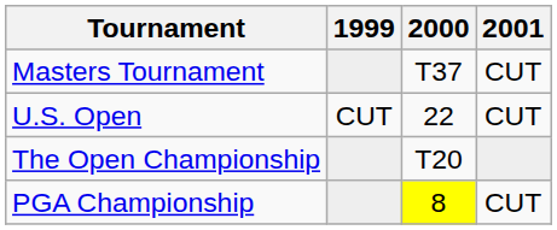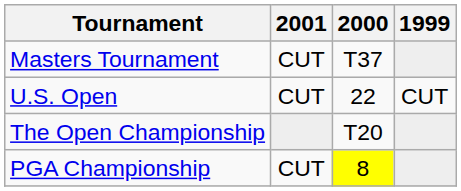 <table class="wikitable" style="font-size:95%;text-align:center;">
 <tr>
 <th>Tournament</th>
+<th>2001</th>
+<th>2000</th>
 <th>1999</th>
-<th>2000</th>
-<th>2001</th>
 </tr>
 <tr>
 <td align=left><a href='#'>Masters Tournament</a></td>
+<td>CUT</td>
+<td>T37</td>
 <td style="background:#eeeeee;"></td>
-<td>T37</td>
-<td>CUT</td>
 </tr>
 <tr>
 <td align=left><a href='#'>U.S. Open</a></td>
 <td>CUT</td>
 <td>22</td>
 <td>CUT</td>
 </tr>
 <tr>
 <td align=left><a href='#'>The Open Championship</a></td>
 <td style="background:#eeeeee;"></td>
 <td>T20</td>
 <td style="background:#eeeeee;"></td>
 </tr>
 <tr>
 <td align=left><a href='#'>PGA Championship</a></td>
+<td>CUT</td>
+<td style="background:yellow;">8</td>
 <td style="background:#eeeeee;"></td>
-<td style="background:yellow;">8</td>
-<td>CUT</td>
 </tr>
 </table>
